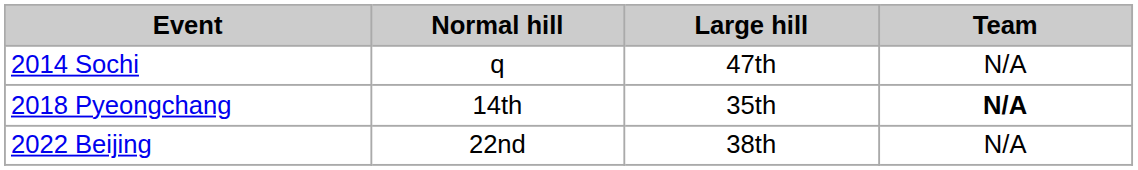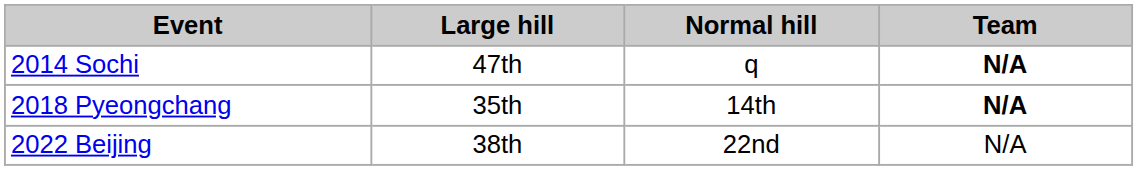 <table class="wikitable plainrowheaders" style="background:#fff; font-size:86%; line-height:15px; border:gray solid 1px; border-collapse:collapse;">
 <tr style="background:#ccc; text-align:center;">
 <th scope="col" style="background:#ccc; width:190px;">Event</th>
+<th scope="col" style="background:#ccc; width:130px;">Large hill</th>
 <th scope="col" style="background:#ccc; width:130px;">Normal hill</th>
-<th scope="col" style="background:#ccc; width:130px;">Large hill</th>
 <th scope="col" style="background:#ccc; width:130px;">Team</th>
 </tr>
 <tr>
 <td align=left> <a href='#'>2014 Sochi</a></td>
+<td align=center>47th</td>
 <td align=center>q</td>
-<td align=center>47th</td>
-<td align=center>N/A</td>
+<td align=center><strong>N/A</strong></td>
 </tr>
 <tr>
 <td align=left> <a href='#'>2018 Pyeongchang</a></td>
+<td align=center>35th</td>
 <td align=center>14th</td>
-<td align=center>35th</td>
 <td align=center><strong>N/A</strong></td>
 </tr>
 <tr>
 <td align=left> <a href='#'>2022 Beijing</a></td>
+<td align=center>38th</td>
 <td align=center>22nd</td>
-<td align=center>38th</td>
 <td align=center>N/A</td>
 </tr>
 </table>
